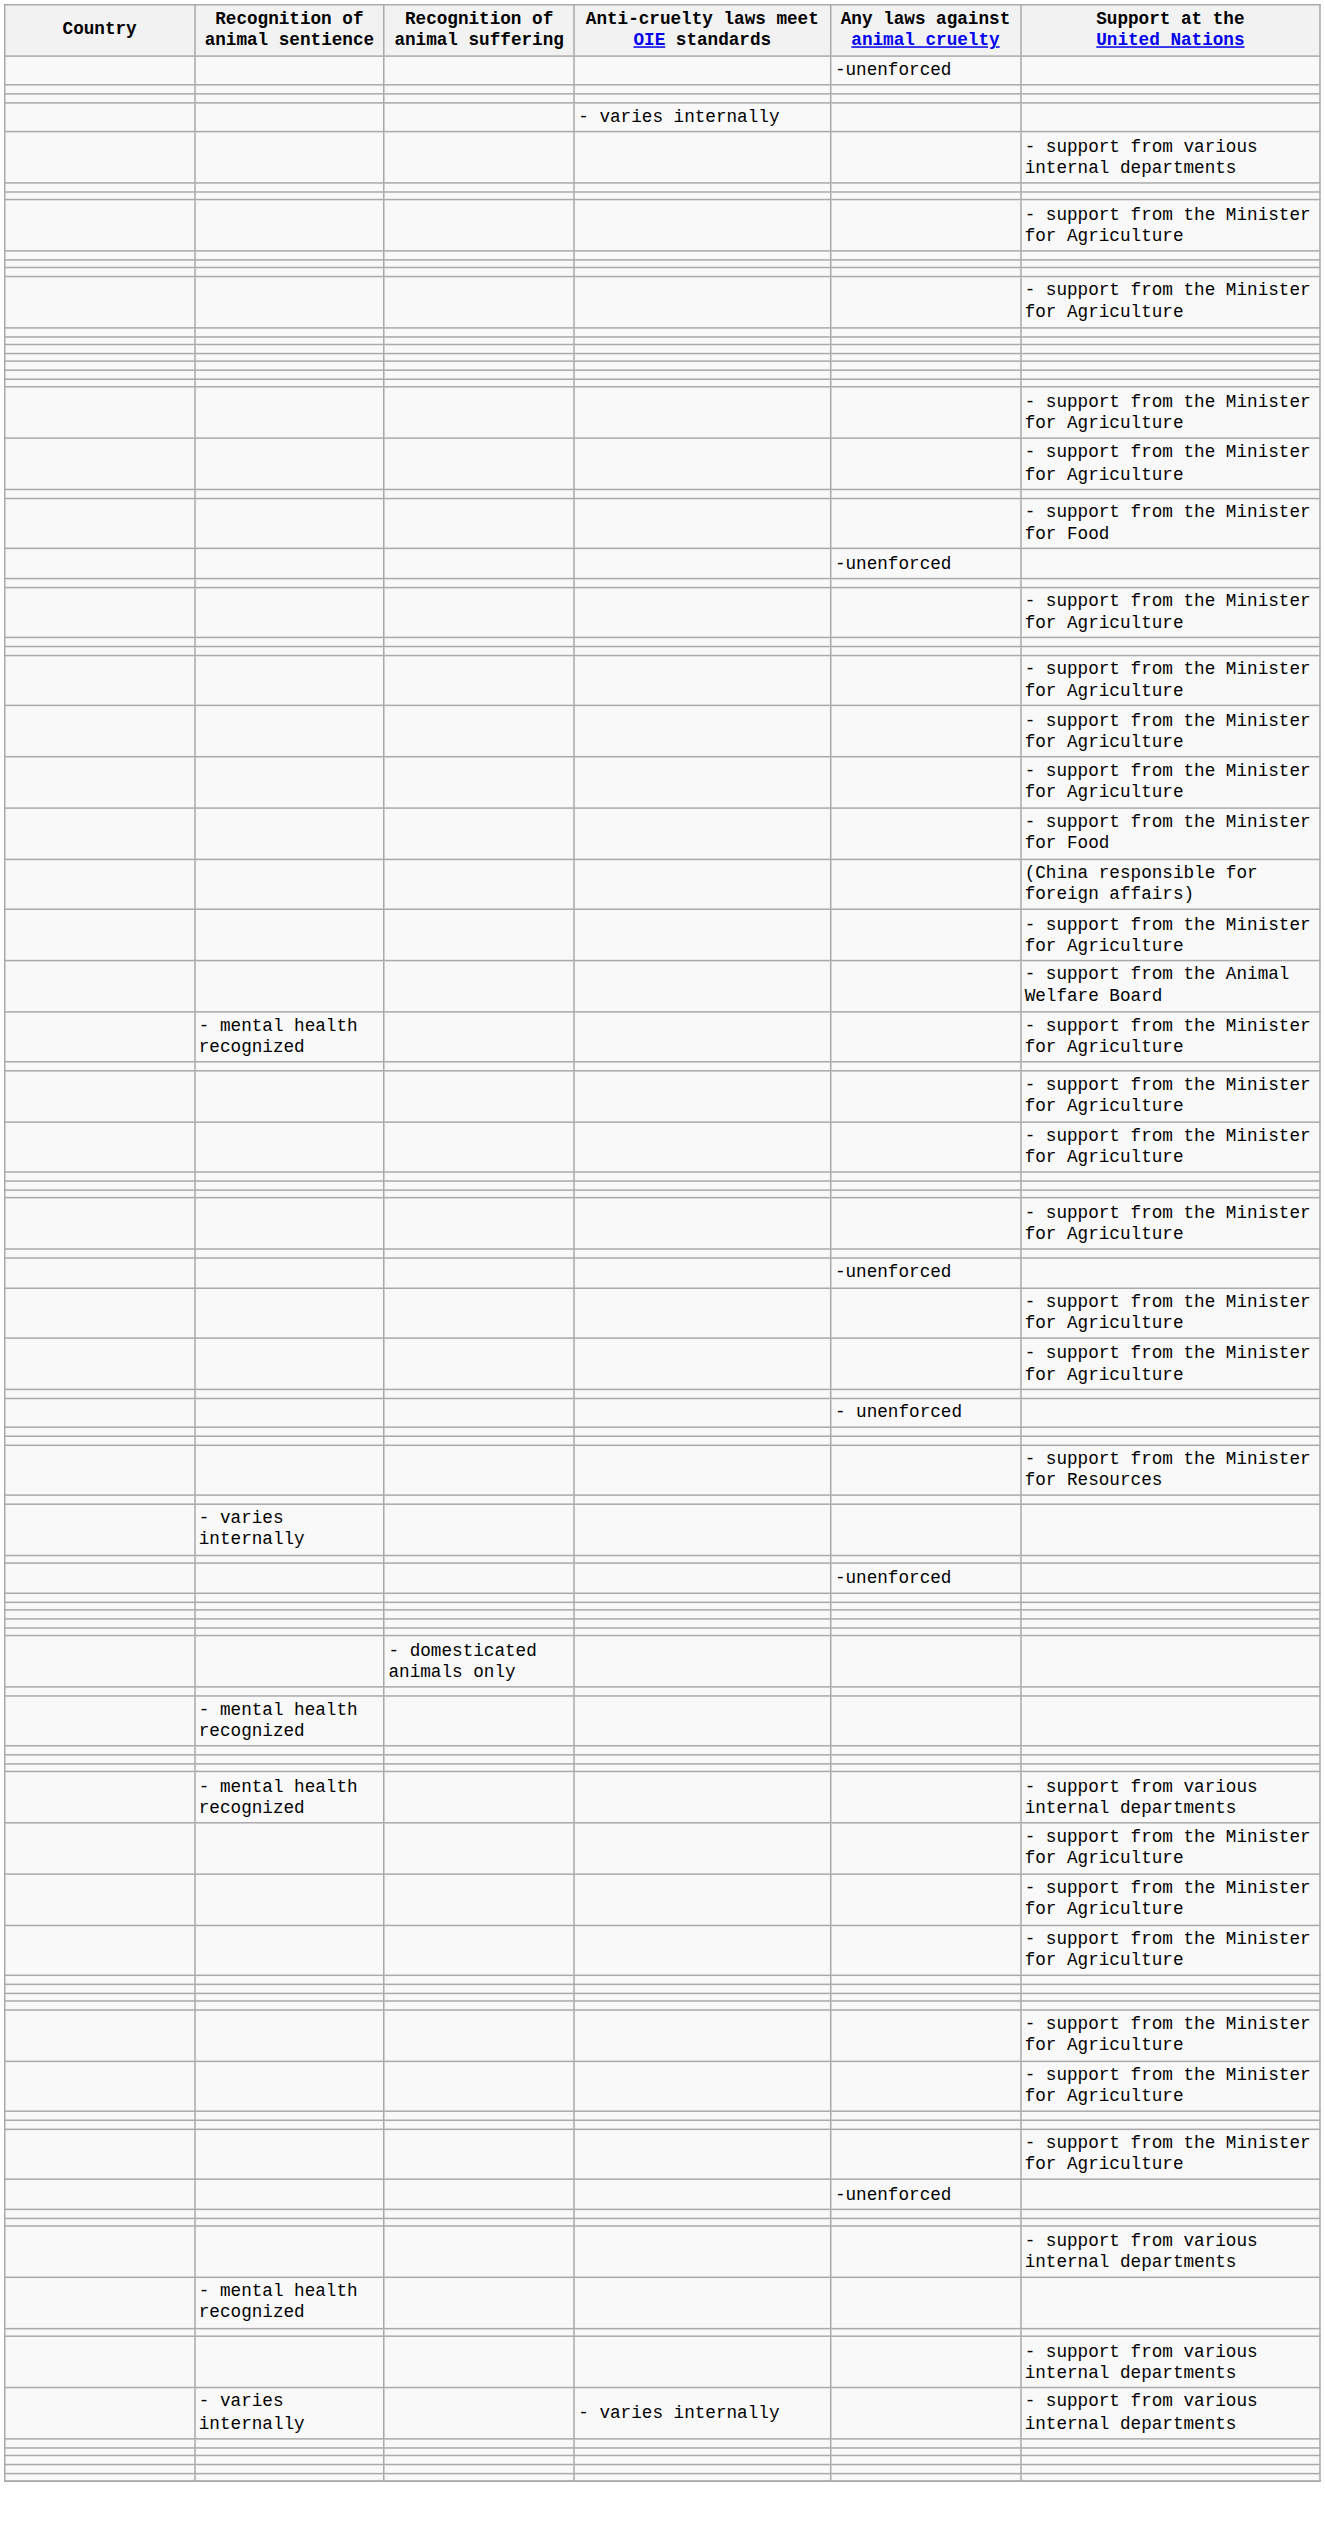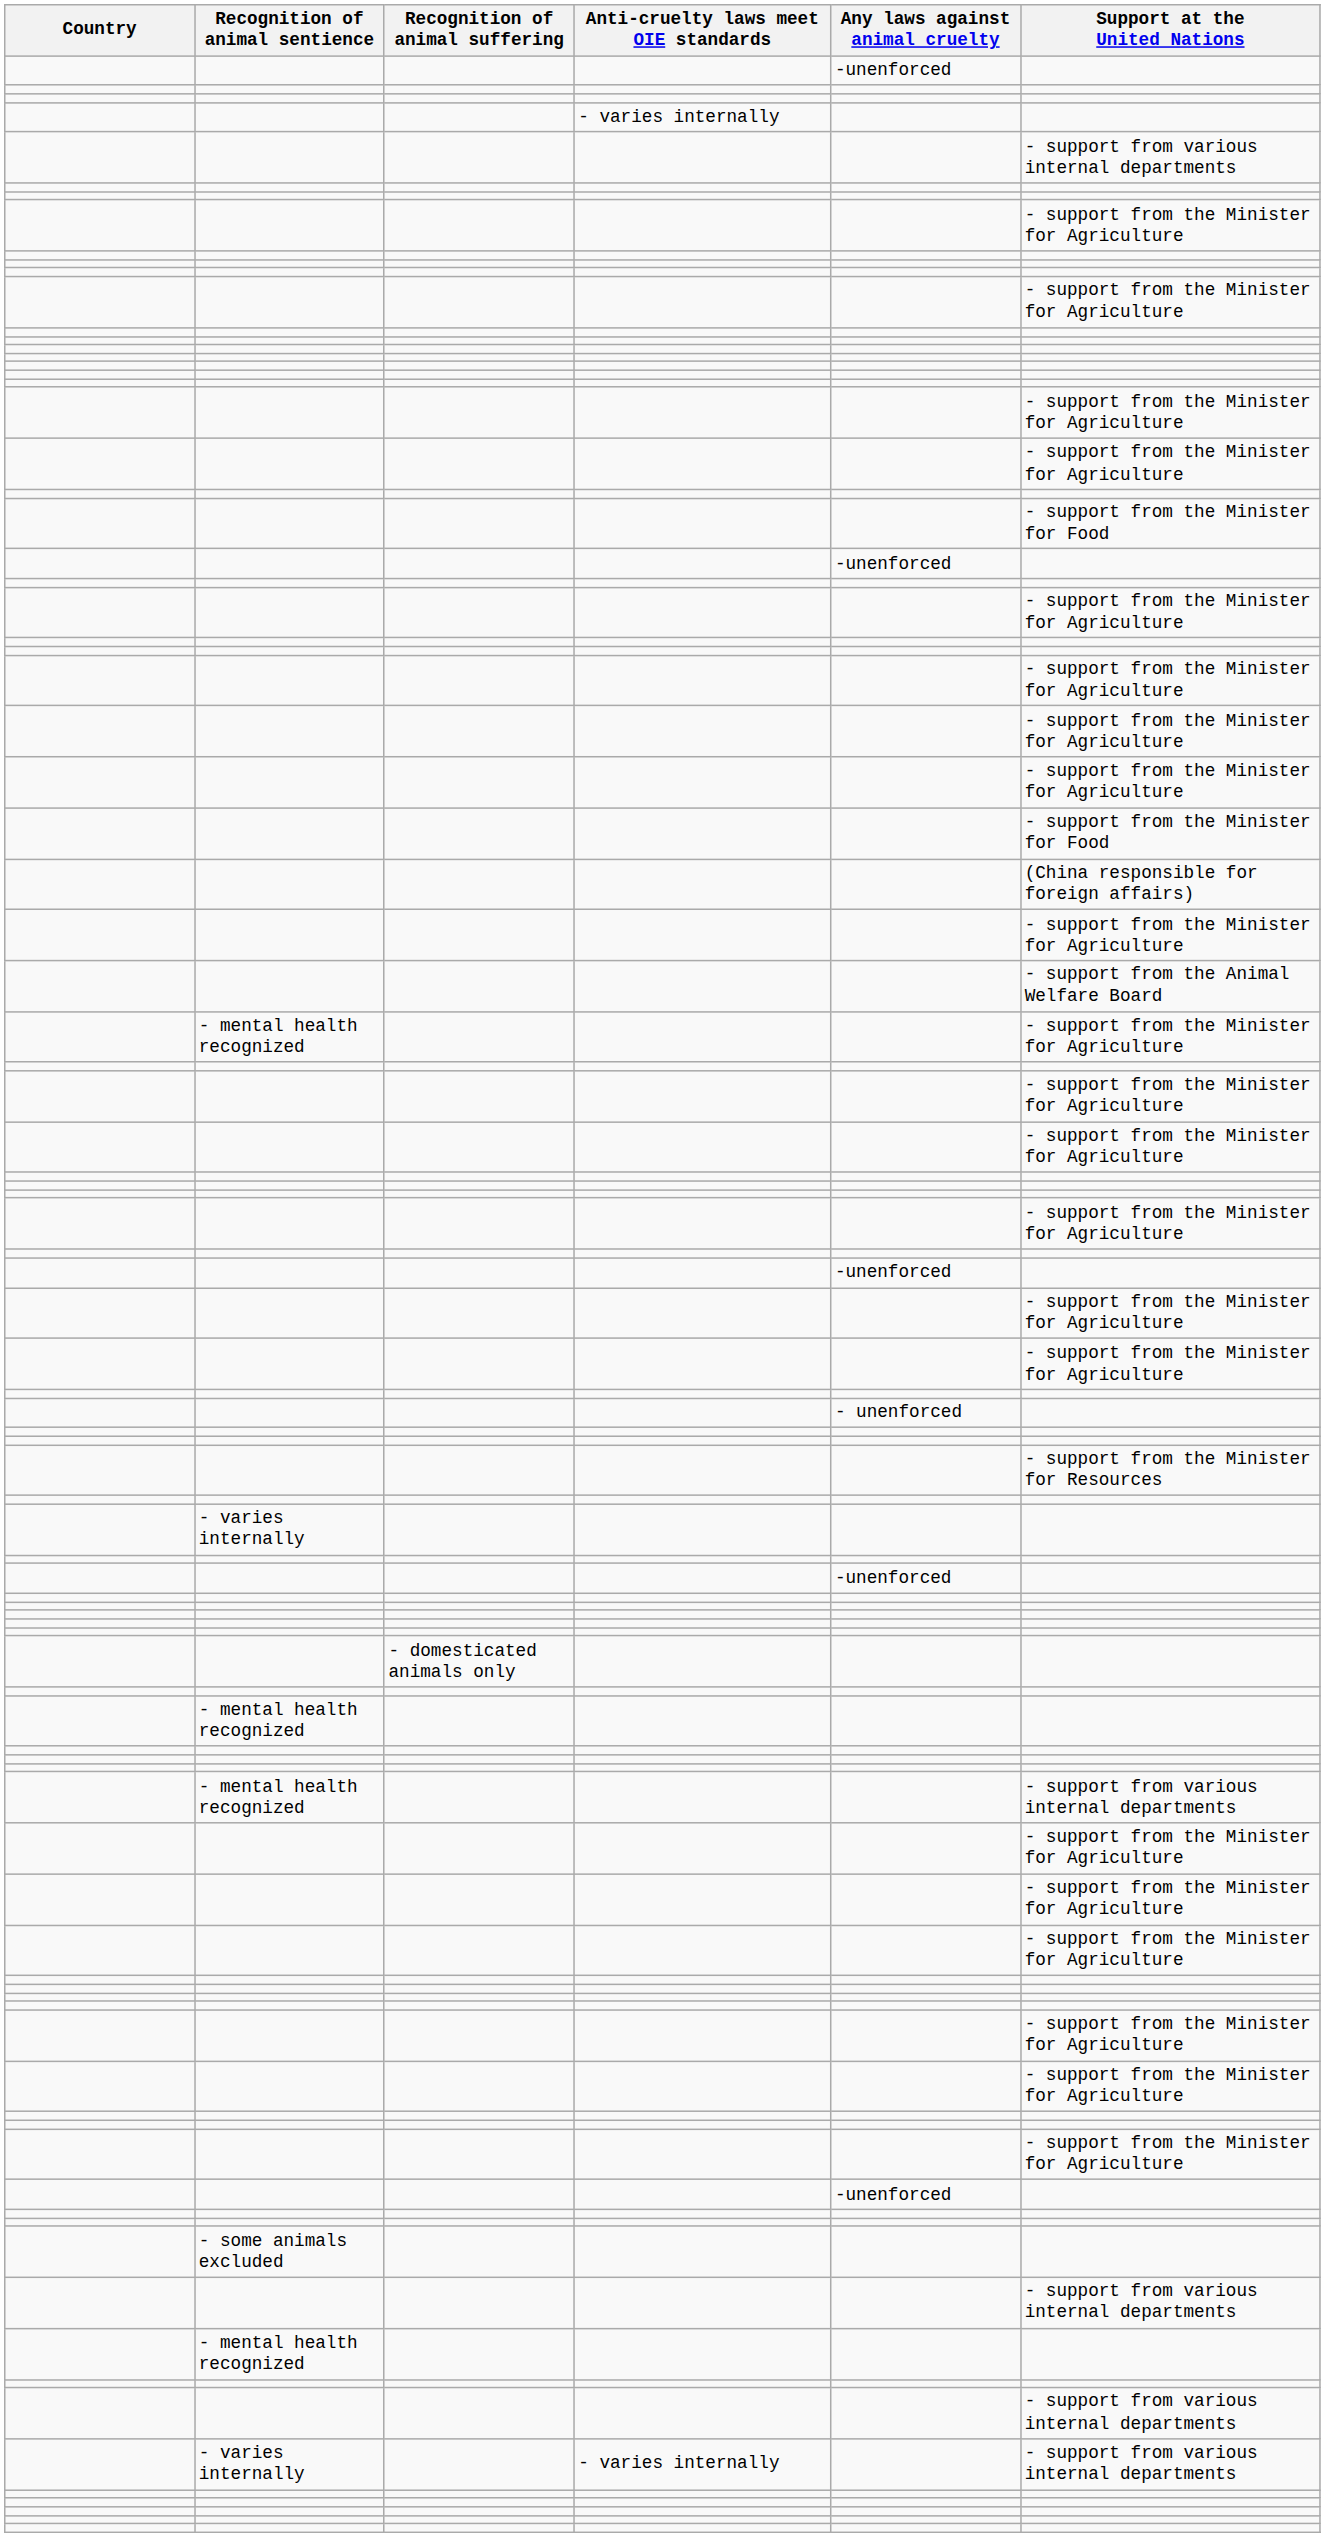 <table class="wikitable sortable mw-collapsible" style="font-size:90%; line-height:1.2">
 <tr>
 <th style="width:120px;">Country</th>
 <th style="width:120px;">Recognition of animal sentience</th>
 <th style="width:120px;">Recognition of animal suffering</th>
 <th>Anti-cruelty laws meet <a href='#'>OIE</a> standards</th>
 <th style="width:120px;">Any laws against <a href='#'>animal cruelty</a></th>
 <th>Support at the<br><a href='#'>United Nations</a> </th>
 </tr>
 <tr>
 <td></td>
 <td></td>
 <td></td>
 <td></td>
 <td> -unenforced</td>
 <td></td>
 </tr>
 <tr>
 <td></td>
 <td></td>
 <td></td>
 <td></td>
 <td></td>
 <td></td>
 </tr>
 <tr>
 <td></td>
 <td></td>
 <td></td>
 <td></td>
 <td></td>
 <td></td>
 </tr>
 <tr>
 <td></td>
 <td></td>
 <td></td>
 <td> - varies internally</td>
 <td></td>
 <td></td>
 </tr>
 <tr>
 <td></td>
 <td></td>
 <td></td>
 <td></td>
 <td></td>
 <td> - support from various internal departments</td>
 </tr>
 <tr>
 <td></td>
 <td></td>
 <td></td>
 <td></td>
 <td></td>
 <td></td>
 </tr>
 <tr>
 <td></td>
 <td></td>
 <td></td>
 <td></td>
 <td></td>
 <td></td>
 </tr>
 <tr>
 <td></td>
 <td></td>
 <td></td>
 <td></td>
 <td></td>
 <td> - support from the Minister for Agriculture</td>
 </tr>
 <tr>
 <td></td>
 <td></td>
 <td></td>
 <td></td>
 <td></td>
 <td></td>
 </tr>
 <tr>
 <td></td>
 <td></td>
 <td></td>
 <td></td>
 <td></td>
 <td></td>
 </tr>
 <tr>
 <td></td>
 <td></td>
 <td></td>
 <td></td>
 <td></td>
 <td></td>
 </tr>
 <tr>
 <td></td>
 <td></td>
 <td></td>
 <td></td>
 <td></td>
 <td> - support from the Minister for Agriculture</td>
 </tr>
 <tr>
 <td></td>
 <td></td>
 <td></td>
 <td></td>
 <td></td>
 <td></td>
 </tr>
 <tr>
 <td></td>
 <td></td>
 <td></td>
 <td></td>
 <td></td>
 <td></td>
 </tr>
 <tr>
 <td></td>
 <td></td>
 <td></td>
 <td></td>
 <td></td>
 <td></td>
 </tr>
 <tr>
 <td></td>
 <td></td>
 <td></td>
 <td></td>
 <td></td>
 <td></td>
 </tr>
 <tr>
 <td></td>
 <td></td>
 <td></td>
 <td></td>
 <td></td>
 <td></td>
 </tr>
 <tr>
 <td></td>
 <td></td>
 <td></td>
 <td></td>
 <td></td>
 <td></td>
 </tr>
 <tr>
 <td></td>
 <td></td>
 <td></td>
 <td></td>
 <td></td>
 <td></td>
 </tr>
 <tr>
 <td></td>
 <td></td>
 <td></td>
 <td></td>
 <td></td>
 <td> - support from the Minister for Agriculture</td>
 </tr>
 <tr>
 <td></td>
 <td></td>
 <td></td>
 <td></td>
 <td></td>
 <td> - support from the Minister for Agriculture</td>
 </tr>
 <tr>
 <td></td>
 <td></td>
 <td></td>
 <td></td>
 <td></td>
 <td></td>
 </tr>
 <tr>
 <td></td>
 <td></td>
 <td></td>
 <td></td>
 <td></td>
 <td> - support from the Minister for Food</td>
 </tr>
 <tr>
 <td></td>
 <td></td>
 <td></td>
 <td></td>
 <td> -unenforced</td>
 <td></td>
 </tr>
 <tr>
 <td></td>
 <td></td>
 <td></td>
 <td></td>
 <td></td>
 <td></td>
 </tr>
 <tr>
 <td></td>
 <td></td>
 <td></td>
 <td></td>
 <td></td>
 <td> - support from the Minister for Agriculture</td>
 </tr>
 <tr>
 <td></td>
 <td></td>
 <td></td>
 <td></td>
 <td></td>
 <td></td>
 </tr>
 <tr>
 <td></td>
 <td></td>
 <td></td>
 <td></td>
 <td></td>
 <td></td>
 </tr>
 <tr>
 <td></td>
 <td></td>
 <td></td>
 <td></td>
 <td></td>
 <td> - support from the Minister for Agriculture</td>
 </tr>
 <tr>
 <td></td>
 <td></td>
 <td></td>
 <td></td>
 <td></td>
 <td> - support from the Minister for Agriculture</td>
 </tr>
 <tr>
 <td></td>
 <td></td>
 <td></td>
 <td></td>
 <td></td>
 <td> - support from the Minister for Agriculture</td>
 </tr>
 <tr>
 <td></td>
 <td></td>
 <td></td>
 <td></td>
 <td></td>
 <td> - support from the Minister for Food</td>
 </tr>
 <tr>
 <td></td>
 <td></td>
 <td></td>
 <td></td>
 <td></td>
 <td> (China responsible for foreign affairs)</td>
 </tr>
 <tr>
 <td></td>
 <td></td>
 <td></td>
 <td></td>
 <td></td>
 <td> - support from the Minister for Agriculture</td>
 </tr>
 <tr>
 <td></td>
 <td></td>
 <td></td>
 <td></td>
 <td></td>
 <td> - support from the Animal Welfare Board</td>
 </tr>
 <tr>
 <td></td>
 <td> - mental health recognized</td>
 <td></td>
 <td></td>
 <td></td>
 <td> - support from the Minister for Agriculture</td>
 </tr>
 <tr>
 <td></td>
 <td></td>
 <td></td>
 <td></td>
 <td></td>
 <td></td>
 </tr>
 <tr>
 <td></td>
 <td></td>
 <td></td>
 <td></td>
 <td></td>
 <td> - support from the Minister for Agriculture</td>
 </tr>
 <tr>
 <td></td>
 <td></td>
 <td></td>
 <td></td>
 <td></td>
 <td> - support from the Minister for Agriculture</td>
 </tr>
 <tr>
 <td></td>
 <td></td>
 <td></td>
 <td></td>
 <td></td>
 <td></td>
 </tr>
 <tr>
 <td></td>
 <td></td>
 <td></td>
 <td></td>
 <td></td>
 <td></td>
 </tr>
 <tr>
 <td></td>
 <td></td>
 <td></td>
 <td></td>
 <td></td>
 <td></td>
 </tr>
 <tr>
 <td></td>
 <td></td>
 <td></td>
 <td></td>
 <td></td>
 <td> - support from the Minister for Agriculture</td>
 </tr>
 <tr>
 <td></td>
 <td></td>
 <td></td>
 <td></td>
 <td></td>
 <td></td>
 </tr>
 <tr>
 <td></td>
 <td></td>
 <td></td>
 <td></td>
 <td> -unenforced</td>
 <td></td>
 </tr>
 <tr>
 <td></td>
 <td></td>
 <td></td>
 <td></td>
 <td></td>
 <td> - support from the Minister for Agriculture</td>
 </tr>
 <tr>
 <td></td>
 <td></td>
 <td></td>
 <td></td>
 <td></td>
 <td> - support from the Minister for Agriculture</td>
 </tr>
 <tr>
 <td></td>
 <td></td>
 <td></td>
 <td></td>
 <td></td>
 <td></td>
 </tr>
 <tr>
 <td></td>
 <td></td>
 <td></td>
 <td></td>
 <td> - unenforced</td>
 <td></td>
 </tr>
 <tr>
 <td></td>
 <td></td>
 <td></td>
 <td></td>
 <td></td>
 <td></td>
 </tr>
 <tr>
 <td></td>
 <td></td>
 <td></td>
 <td></td>
 <td></td>
 <td></td>
 </tr>
 <tr>
 <td></td>
 <td></td>
 <td></td>
 <td></td>
 <td></td>
 <td> - support from the Minister for Resources</td>
 </tr>
 <tr>
 <td></td>
 <td></td>
 <td></td>
 <td></td>
 <td></td>
 <td></td>
 </tr>
 <tr>
 <td></td>
 <td> - varies internally</td>
 <td></td>
 <td></td>
 <td></td>
 <td></td>
 </tr>
 <tr>
 <td></td>
 <td></td>
 <td></td>
 <td></td>
 <td></td>
 <td></td>
 </tr>
 <tr>
 <td></td>
 <td></td>
 <td></td>
 <td></td>
 <td> -unenforced</td>
 <td></td>
 </tr>
 <tr>
 <td></td>
 <td></td>
 <td></td>
 <td></td>
 <td></td>
 <td></td>
 </tr>
 <tr>
 <td></td>
 <td></td>
 <td></td>
 <td></td>
 <td></td>
 <td></td>
 </tr>
 <tr>
 <td></td>
 <td></td>
 <td></td>
 <td></td>
 <td></td>
 <td></td>
 </tr>
 <tr>
 <td></td>
 <td></td>
 <td></td>
 <td></td>
 <td></td>
 <td></td>
 </tr>
 <tr>
 <td></td>
 <td></td>
 <td></td>
 <td></td>
 <td></td>
 <td></td>
 </tr>
 <tr>
 <td></td>
 <td></td>
 <td> - domesticated animals only</td>
 <td></td>
 <td></td>
 <td></td>
 </tr>
 <tr>
 <td></td>
 <td></td>
 <td></td>
 <td></td>
 <td></td>
 <td></td>
 </tr>
 <tr>
 <td></td>
 <td> - mental health recognized</td>
 <td></td>
 <td></td>
 <td></td>
 <td></td>
 </tr>
 <tr>
 <td></td>
 <td></td>
 <td></td>
 <td></td>
 <td></td>
 <td></td>
 </tr>
 <tr>
 <td></td>
 <td></td>
 <td></td>
 <td></td>
 <td></td>
 <td></td>
 </tr>
 <tr>
 <td></td>
 <td></td>
 <td></td>
 <td></td>
 <td></td>
 <td></td>
 </tr>
 <tr>
 <td></td>
 <td> - mental health recognized</td>
 <td></td>
 <td></td>
 <td></td>
 <td> - support from various internal departments</td>
 </tr>
 <tr>
 <td></td>
 <td></td>
 <td></td>
 <td></td>
 <td></td>
 <td> - support from the Minister for Agriculture</td>
 </tr>
 <tr>
 <td></td>
 <td></td>
 <td></td>
 <td></td>
 <td></td>
 <td> - support from the Minister for Agriculture</td>
 </tr>
 <tr>
 <td></td>
 <td></td>
 <td></td>
 <td></td>
 <td></td>
 <td> - support from the Minister for Agriculture</td>
 </tr>
 <tr>
 <td></td>
 <td></td>
 <td></td>
 <td></td>
 <td></td>
 <td></td>
 </tr>
 <tr>
 <td></td>
 <td></td>
 <td></td>
 <td></td>
 <td></td>
 <td></td>
 </tr>
 <tr>
 <td></td>
 <td></td>
 <td></td>
 <td></td>
 <td></td>
 <td></td>
 </tr>
 <tr>
 <td></td>
 <td></td>
 <td></td>
 <td></td>
 <td></td>
 <td></td>
 </tr>
 <tr>
 <td></td>
 <td></td>
 <td></td>
 <td></td>
 <td></td>
 <td> - support from the Minister for Agriculture</td>
 </tr>
 <tr>
 <td></td>
 <td></td>
 <td></td>
 <td></td>
 <td></td>
 <td> - support from the Minister for Agriculture</td>
 </tr>
 <tr>
 <td></td>
 <td></td>
 <td></td>
 <td></td>
 <td></td>
 <td></td>
 </tr>
 <tr>
 <td></td>
 <td></td>
 <td></td>
 <td></td>
 <td></td>
 <td></td>
 </tr>
 <tr>
 <td></td>
 <td></td>
 <td></td>
 <td></td>
 <td></td>
 <td> - support from the Minister for Agriculture</td>
 </tr>
 <tr>
 <td></td>
 <td></td>
 <td></td>
 <td></td>
 <td> -unenforced</td>
 <td></td>
 </tr>
 <tr>
 <td></td>
 <td></td>
 <td></td>
 <td></td>
 <td></td>
 <td></td>
 </tr>
 <tr>
 <td></td>
 <td></td>
 <td></td>
 <td></td>
 <td></td>
 <td></td>
 </tr>
 <tr>
 <td></td>
+<td> - some animals excluded</td>
+<td></td>
+<td></td>
+<td></td>
+<td></td>
+</tr>
+<tr>
+<td></td>
 <td></td>
 <td></td>
 <td></td>
 <td></td>
 <td> - support from various internal departments</td>
 </tr>
 <tr>
 <td></td>
 <td> - mental health recognized</td>
 <td></td>
 <td></td>
 <td></td>
 <td></td>
 </tr>
 <tr>
 <td></td>
 <td></td>
 <td></td>
 <td></td>
 <td></td>
 <td></td>
 </tr>
 <tr>
 <td></td>
 <td></td>
 <td></td>
 <td></td>
 <td></td>
 <td> - support from various internal departments</td>
 </tr>
 <tr>
 <td></td>
 <td> - varies internally</td>
 <td></td>
 <td> - varies internally</td>
 <td></td>
 <td> - support from various internal departments</td>
 </tr>
 <tr>
 <td></td>
 <td></td>
 <td></td>
 <td></td>
 <td></td>
 <td></td>
 </tr>
 <tr>
 <td></td>
 <td></td>
 <td></td>
 <td></td>
 <td></td>
 <td></td>
 </tr>
 <tr>
 <td></td>
 <td></td>
 <td></td>
 <td></td>
 <td></td>
 <td></td>
 </tr>
 <tr>
 <td></td>
 <td></td>
 <td></td>
 <td></td>
 <td></td>
 <td></td>
 </tr>
 <tr>
 <td></td>
 <td></td>
 <td></td>
 <td></td>
 <td></td>
 <td></td>
 </tr>
 <tr>
 </tr>
 </table>
